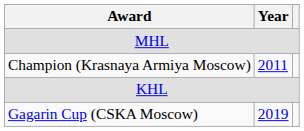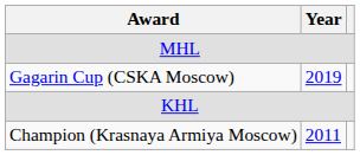 <table class="wikitable">
 <tr>
 <th>Award</th>
 <th>Year</th>
 <th></th>
 </tr>
 <tr ALIGN="center" bgcolor="#e0e0e0">
 <td colspan="3"><a href='#'>MHL</a></td>
 </tr>
 <tr>
-<td>Champion (Krasnaya Armiya Moscow)</td>
-<td><a href='#'>2011</a></td>
+<td><a href='#'>Gagarin Cup</a> (CSKA Moscow)</td>
+<td><a href='#'>2019</a></td>
 <td></td>
 </tr>
 <tr ALIGN="center" bgcolor="#e0e0e0">
 <td colspan="3"><a href='#'>KHL</a></td>
 </tr>
 <tr>
-<td><a href='#'>Gagarin Cup</a> (CSKA Moscow)</td>
-<td><a href='#'>2019</a></td>
+<td>Champion (Krasnaya Armiya Moscow)</td>
+<td><a href='#'>2011</a></td>
 <td></td>
 </tr>
 </table>
